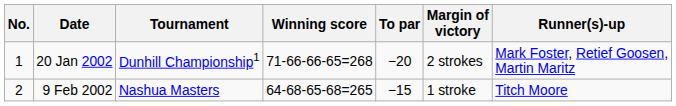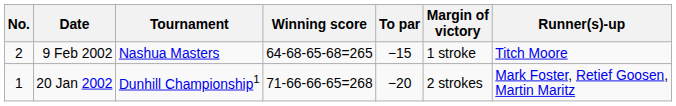 <table class="wikitable" style="font-size:95%;">
 <tr>
 <th>No.</th>
 <th>Date</th>
 <th>Tournament</th>
 <th>Winning score</th>
 <th>To par</th>
 <th>Margin of<br>victory</th>
 <th>Runner(s)-up</th>
 </tr>
 <tr>
+<td align=center>2</td>
+<td align=right>9 Feb 2002</td>
+<td><a href='#'>Nashua Masters</a></td>
+<td>64-68-65-68=265</td>
+<td align=center>−15</td>
+<td>1 stroke</td>
+<td> <a href='#'>Titch Moore</a></td>
+</tr>
+<tr>
 <td align=center>1</td>
 <td align=right>20 Jan <a href='#'>2002</a></td>
 <td><a href='#'>Dunhill Championship</a><sup>1</sup></td>
 <td>71-66-66-65=268</td>
 <td align=center>−20</td>
 <td>2 strokes</td>
 <td> <a href='#'>Mark Foster</a>,  <a href='#'>Retief Goosen</a>,<br> <a href='#'>Martin Maritz</a></td>
 </tr>
-<tr>
-<td align=center>2</td>
-<td align=right>9 Feb 2002</td>
-<td><a href='#'>Nashua Masters</a></td>
-<td>64-68-65-68=265</td>
-<td align=center>−15</td>
-<td>1 stroke</td>
-<td> <a href='#'>Titch Moore</a></td>
-</tr>
 </table>
